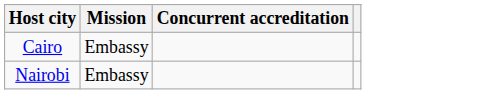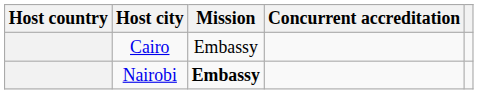 <table class="wikitable plainrowheaders" style="text-align:center;">
 <tr>
+<th scope="col">Host country</th>
 <th scope="col">Host city</th>
 <th scope="col">Mission</th>
 <th scope="col">Concurrent accreditation</th>
 <th scope="col"></th>
 </tr>
 <tr>
+<th scope="row"></th>
 <td><a href='#'>Cairo</a></td>
 <td>Embassy</td>
 <td></td>
 <td></td>
 </tr>
 <tr>
+<th scope="row"></th>
 <td><a href='#'>Nairobi</a></td>
-<td>Embassy</td>
+<td><strong>Embassy</strong></td>
 <td></td>
 <td></td>
 </tr>
 </table>
